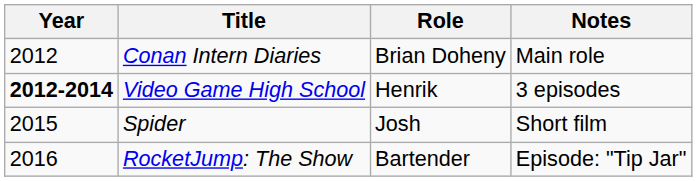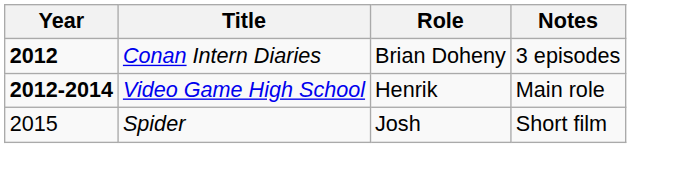 <table class="wikitable">
 <tr>
 <th>Year</th>
 <th>Title</th>
 <th>Role</th>
 <th>Notes</th>
 </tr>
 <tr>
-<td>2012</td>
+<td><strong>2012</strong></td>
 <td><em><a href='#'>Conan</a> Intern Diaries</em></td>
 <td>Brian Doheny</td>
-<td>Main role</td>
+<td>3 episodes</td>
 </tr>
 <tr>
 <td><strong>2012-2014</strong></td>
 <td><em><a href='#'>Video Game High School</a></em></td>
 <td>Henrik</td>
-<td>3 episodes</td>
+<td>Main role</td>
 </tr>
 <tr>
 <td>2015</td>
 <td><em>Spider</em></td>
 <td>Josh</td>
 <td>Short film</td>
 </tr>
-<tr>
-<td>2016</td>
-<td><em><a href='#'>RocketJump</a>: The Show</em></td>
-<td>Bartender</td>
-<td>Episode: "Tip Jar"</td>
-</tr>
 </table>
